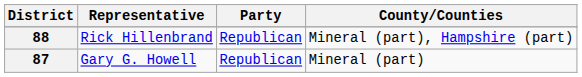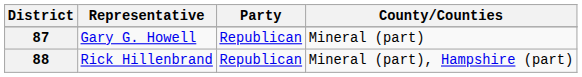 <table class=wikitable>
 <tr>
 <th>District</th>
 <th>Representative</th>
 <th>Party</th>
 <th>County/Counties</th>
 </tr>
 <tr>
 </tr>
 <tr>
+<th>87</th>
+<td><a href='#'>Gary G. Howell</a></td>
+<td><a href='#'>Republican</a></td>
+<td>Mineral (part)</td>
+</tr>
+<tr>
 <th>88</th>
 <td><a href='#'>Rick Hillenbrand</a></td>
 <td><a href='#'>Republican</a></td>
 <td>Mineral (part), <a href='#'>Hampshire</a> (part)</td>
 </tr>
-<tr>
-<th>87</th>
-<td><a href='#'>Gary G. Howell</a></td>
-<td><a href='#'>Republican</a></td>
-<td>Mineral (part)</td>
-</tr>
 </table>
